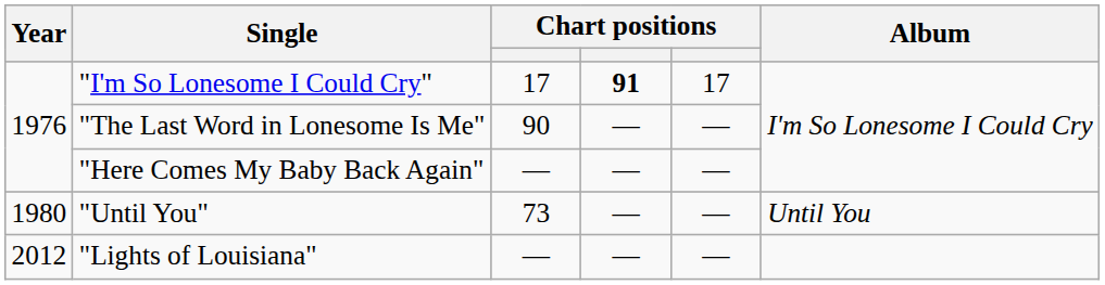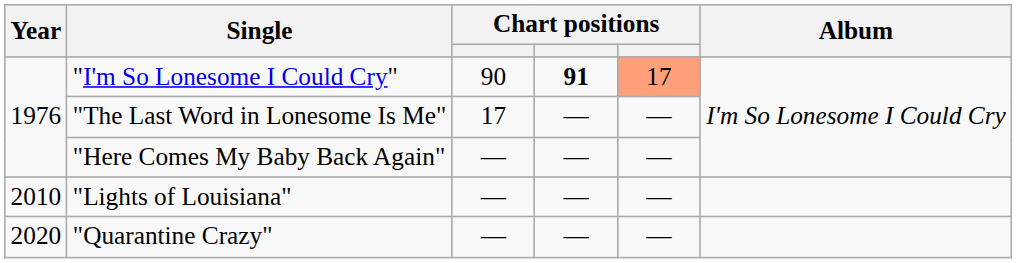 <table class="wikitable">
 <tr>
 <th rowspan=2>Year</th>
 <th rowspan=2>Single</th>
 <th colspan=3>Chart positions</th>
 <th rowspan=2>Album</th>
 </tr>
 <tr>
 <th width="45"></th>
 <th width="45"></th>
 <th width="45"></th>
 </tr>
 <tr>
 <td rowspan=3>1976</td>
 <td>"<a href='#'>I'm So Lonesome I Could Cry</a>"</td>
-<td align="center">17</td>
+<td align="center">90</td>
 <td align="center"><strong>91</strong></td>
-<td align="center">17</td>
+<td align="center" style="background: lightsalmon;">17</td>
 <td rowspan=3><em>I'm So Lonesome I Could Cry</em></td>
 </tr>
 <tr>
 <td>"The Last Word in Lonesome Is Me"</td>
-<td align="center">90</td>
+<td align="center">17</td>
 <td align="center">—</td>
 <td align="center">—</td>
 </tr>
 <tr>
 <td>"Here Comes My Baby Back Again"</td>
 <td align="center">—</td>
 <td align="center">—</td>
 <td align="center">—</td>
 </tr>
 <tr>
-<td>1980</td>
-<td>"Until You"</td>
-<td align="center">73</td>
-<td align="center">—</td>
-<td align="center">—</td>
-<td><em>Until You</em></td>
-</tr>
-<tr>
-<td>2012</td>
+<td>2010</td>
 <td>"Lights of Louisiana"</td>
 <td align="center">—</td>
 <td align="center">—</td>
 <td align="center">—</td>
 <td></td>
 </tr>
+<tr>
+<td>2020</td>
+<td>"Quarantine Crazy"</td>
+<td align="center">—</td>
+<td align="center">—</td>
+<td align="center">—</td>
+<td></td>
+</tr>
 </table>
